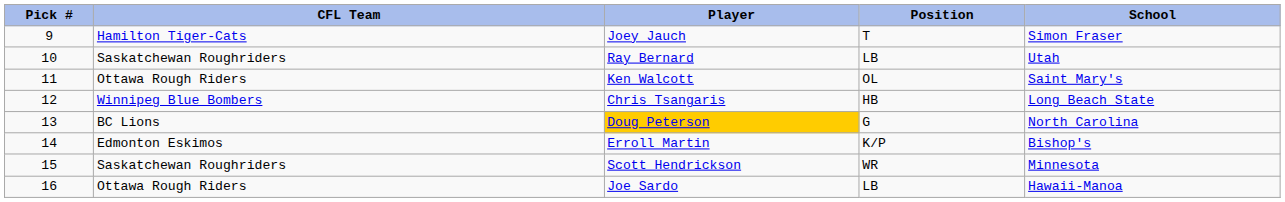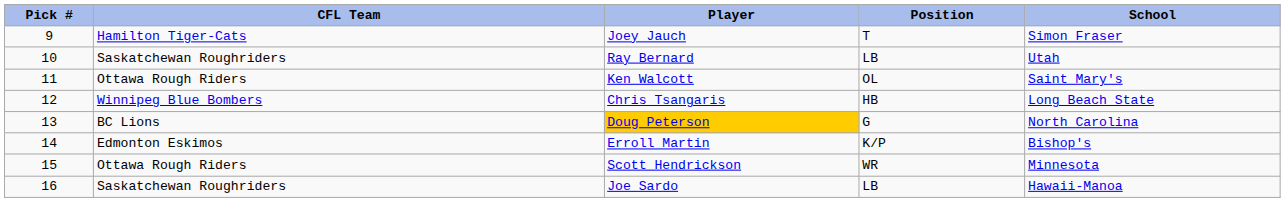 <table class="wikitable" style="width: 100%">
 <tr>
 <th style="background:#a8bdec; width:7%;">Pick #</th>
 <th style="width:40%; background:#a8bdec;">CFL Team</th>
 <th style="width:20%; background:#a8bdec;">Player</th>
 <th style="width:13%; background:#a8bdec;">Position</th>
 <th style="width:20%; background:#a8bdec;">School</th>
 </tr>
 <tr>
 <td align=center>9</td>
 <td><a href='#'>Hamilton Tiger-Cats</a></td>
 <td><a href='#'>Joey Jauch</a></td>
 <td>T</td>
 <td><a href='#'>Simon Fraser</a></td>
 </tr>
 <tr>
 <td align=center>10</td>
 <td>Saskatchewan Roughriders</td>
 <td><a href='#'>Ray Bernard</a></td>
 <td>LB</td>
 <td><a href='#'>Utah</a></td>
 </tr>
 <tr>
 <td align=center>11</td>
 <td>Ottawa Rough Riders</td>
 <td><a href='#'>Ken Walcott</a></td>
 <td>OL</td>
 <td><a href='#'>Saint Mary's</a></td>
 </tr>
 <tr>
 <td align=center>12</td>
 <td><a href='#'>Winnipeg Blue Bombers</a></td>
 <td><a href='#'>Chris Tsangaris</a></td>
 <td>HB</td>
 <td><a href='#'>Long Beach State</a></td>
 </tr>
 <tr>
 <td align=center>13</td>
 <td>BC Lions</td>
 <td bgcolor="#FFCC00"><a href='#'>Doug Peterson</a></td>
 <td>G</td>
 <td><a href='#'>North Carolina</a></td>
 </tr>
 <tr>
 <td align=center>14</td>
 <td>Edmonton Eskimos</td>
 <td><a href='#'>Erroll Martin</a></td>
 <td>K/P</td>
 <td><a href='#'>Bishop's</a></td>
 </tr>
 <tr>
 <td align=center>15</td>
-<td>Saskatchewan Roughriders</td>
+<td>Ottawa Rough Riders</td>
 <td><a href='#'>Scott Hendrickson</a></td>
 <td>WR</td>
 <td><a href='#'>Minnesota</a></td>
 </tr>
 <tr>
 <td align=center>16</td>
-<td>Ottawa Rough Riders</td>
+<td>Saskatchewan Roughriders</td>
 <td><a href='#'>Joe Sardo</a></td>
 <td>LB</td>
 <td><a href='#'>Hawaii-Manoa</a></td>
 </tr>
 </table>
